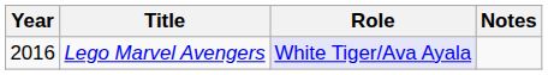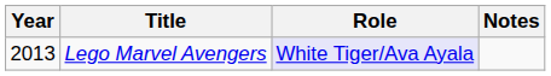 <table class="wikitable sortable">
 <tr>
 <th>Year</th>
 <th>Title</th>
 <th>Role</th>
 <th>Notes</th>
 </tr>
 <tr>
-<td>2016</td>
+<td>2013</td>
 <td><em><a href='#'>Lego Marvel Avengers</a></em></td>
 <td style="background: lavender;"><a href='#'>White Tiger/Ava Ayala</a></td>
 <td></td>
 </tr>
 </table>
